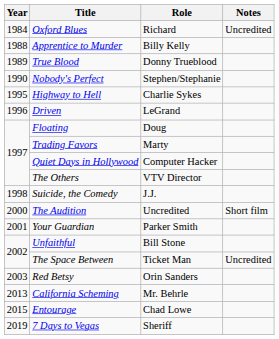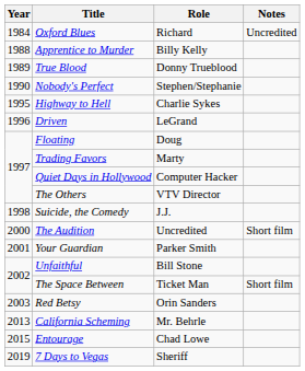 <table class="wikitable">
 <tr>
 <th>Year</th>
 <th>Title</th>
 <th>Role</th>
 <th>Notes</th>
 </tr>
 <tr>
 <td>1984</td>
 <td><em><a href='#'>Oxford Blues</a></em></td>
 <td>Richard</td>
 <td>Uncredited</td>
 </tr>
 <tr>
 <td>1988</td>
 <td><em><a href='#'>Apprentice to Murder</a></em></td>
 <td>Billy Kelly</td>
 <td></td>
 </tr>
 <tr>
 <td>1989</td>
 <td><em><a href='#'>True Blood</a></em></td>
 <td>Donny Trueblood</td>
 <td></td>
 </tr>
 <tr>
 <td>1990</td>
 <td><em><a href='#'>Nobody's Perfect</a></em></td>
 <td>Stephen/Stephanie</td>
 <td></td>
 </tr>
 <tr>
 <td>1995</td>
 <td><em><a href='#'>Highway to Hell</a></em></td>
 <td>Charlie Sykes</td>
 <td></td>
 </tr>
 <tr>
 <td>1996</td>
 <td><em><a href='#'>Driven</a></em></td>
 <td>LeGrand</td>
 <td></td>
 </tr>
 <tr>
 <td rowspan="4">1997</td>
 <td><em><a href='#'>Floating</a></em></td>
 <td>Doug</td>
 <td></td>
 </tr>
 <tr>
 <td><em><a href='#'>Trading Favors</a></em></td>
 <td>Marty</td>
 <td></td>
 </tr>
 <tr>
 <td><em><a href='#'>Quiet Days in Hollywood</a></em></td>
 <td>Computer Hacker</td>
 <td></td>
 </tr>
 <tr>
 <td><em>The Others</em></td>
 <td>VTV Director</td>
 <td></td>
 </tr>
 <tr>
 <td>1998</td>
 <td><em>Suicide, the Comedy</em></td>
 <td>J.J.</td>
 <td></td>
 </tr>
 <tr>
 <td>2000</td>
 <td><em><a href='#'>The Audition</a></em></td>
 <td>Uncredited</td>
 <td>Short film</td>
 </tr>
 <tr>
 <td>2001</td>
 <td><em>Your Guardian</em></td>
 <td>Parker Smith</td>
 <td></td>
 </tr>
 <tr>
 <td rowspan="2">2002</td>
 <td><em><a href='#'>Unfaithful</a></em></td>
 <td>Bill Stone</td>
 <td></td>
 </tr>
 <tr>
 <td><em>The Space Between</em></td>
 <td>Ticket Man</td>
-<td>Uncredited</td>
+<td>Short film</td>
 </tr>
 <tr>
 <td>2003</td>
 <td><em>Red Betsy</em></td>
 <td>Orin Sanders</td>
 <td></td>
 </tr>
 <tr>
 <td>2013</td>
 <td><em><a href='#'>California Scheming</a></em></td>
 <td>Mr. Behrle</td>
 <td></td>
 </tr>
 <tr>
 <td>2015</td>
 <td><em><a href='#'>Entourage</a></em></td>
 <td>Chad Lowe</td>
 <td></td>
 </tr>
 <tr>
 <td>2019</td>
 <td><em><a href='#'>7 Days to Vegas</a></em></td>
 <td>Sheriff</td>
 <td></td>
 </tr>
 </table>
